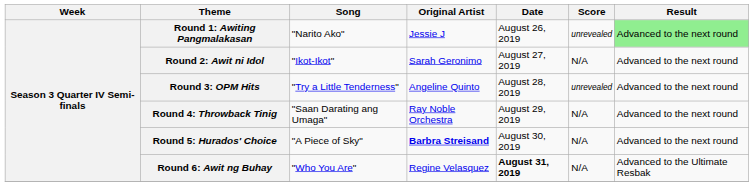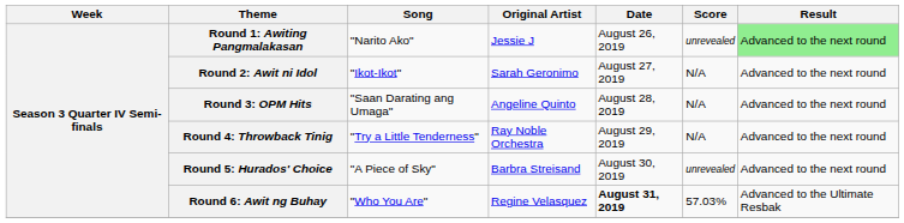 <table class="wikitable sortable" style="width:95%; margin:1em auto;">
 <tr>
 <th scope="col">Week</th>
 <th scope="col">Theme</th>
 <th scope="col">Song</th>
 <th scope="col">Original Artist</th>
 <th scope="col">Date</th>
 <th scope="col">Score</th>
 <th scope="col">Result</th>
 </tr>
 <tr>
 <th scope="row" rowspan="6">Season 3 Quarter IV Semi-finals</th>
 <th>Round 1: <em>Awiting Pangmalakasan</em></th>
 <td>"Narito Ako"</td>
 <td><a href='#'>Jessie J</a></td>
 <td>August 26, 2019</td>
 <td><small><em>unrevealed</em></small></td>
 <td style="background: lightgreen;">Advanced to the next round</td>
 </tr>
 <tr>
 <th>Round 2: <em>Awit ni Idol</em></th>
 <td>"<a href='#'>Ikot-Ikot</a>"</td>
 <td><a href='#'>Sarah Geronimo</a></td>
 <td>August 27, 2019</td>
 <td>N/A</td>
 <td>Advanced to the next round</td>
 </tr>
 <tr>
 <th>Round 3: <em>OPM Hits</em></th>
-<td>"<a href='#'>Try a Little Tenderness</a>"</td>
+<td>"Saan Darating ang Umaga"</td>
 <td><a href='#'>Angeline Quinto</a></td>
 <td>August 28, 2019</td>
-<td><small><em>unrevealed</em></small></td>
+<td>N/A</td>
 <td>Advanced to the next round</td>
 </tr>
 <tr>
 <th>Round 4: <em>Throwback Tinig</em></th>
-<td>"Saan Darating ang Umaga"</td>
+<td>"<a href='#'>Try a Little Tenderness</a>"</td>
 <td><a href='#'>Ray Noble Orchestra</a></td>
 <td>August 29, 2019</td>
 <td>N/A</td>
 <td>Advanced to the next round</td>
 </tr>
 <tr>
 <th>Round 5: <em>Hurados' Choice</em></th>
 <td>"A Piece of Sky"</td>
-<td><strong><a href='#'>Barbra Streisand</a></strong></td>
+<td><a href='#'>Barbra Streisand</a></td>
 <td>August 30, 2019</td>
-<td>N/A</td>
+<td><small><em>unrevealed</em></small></td>
 <td>Advanced to the next round</td>
 </tr>
 <tr>
 <th>Round 6: <em>Awit ng Buhay</em></th>
 <td>"<a href='#'>Who You Are</a>"</td>
 <td><a href='#'>Regine Velasquez</a></td>
 <td><strong>August 31, 2019</strong></td>
-<td>N/A</td>
+<td>57.03%</td>
 <td>Advanced to the Ultimate Resbak</td>
 </tr>
 <tr>
 </tr>
 </table>
